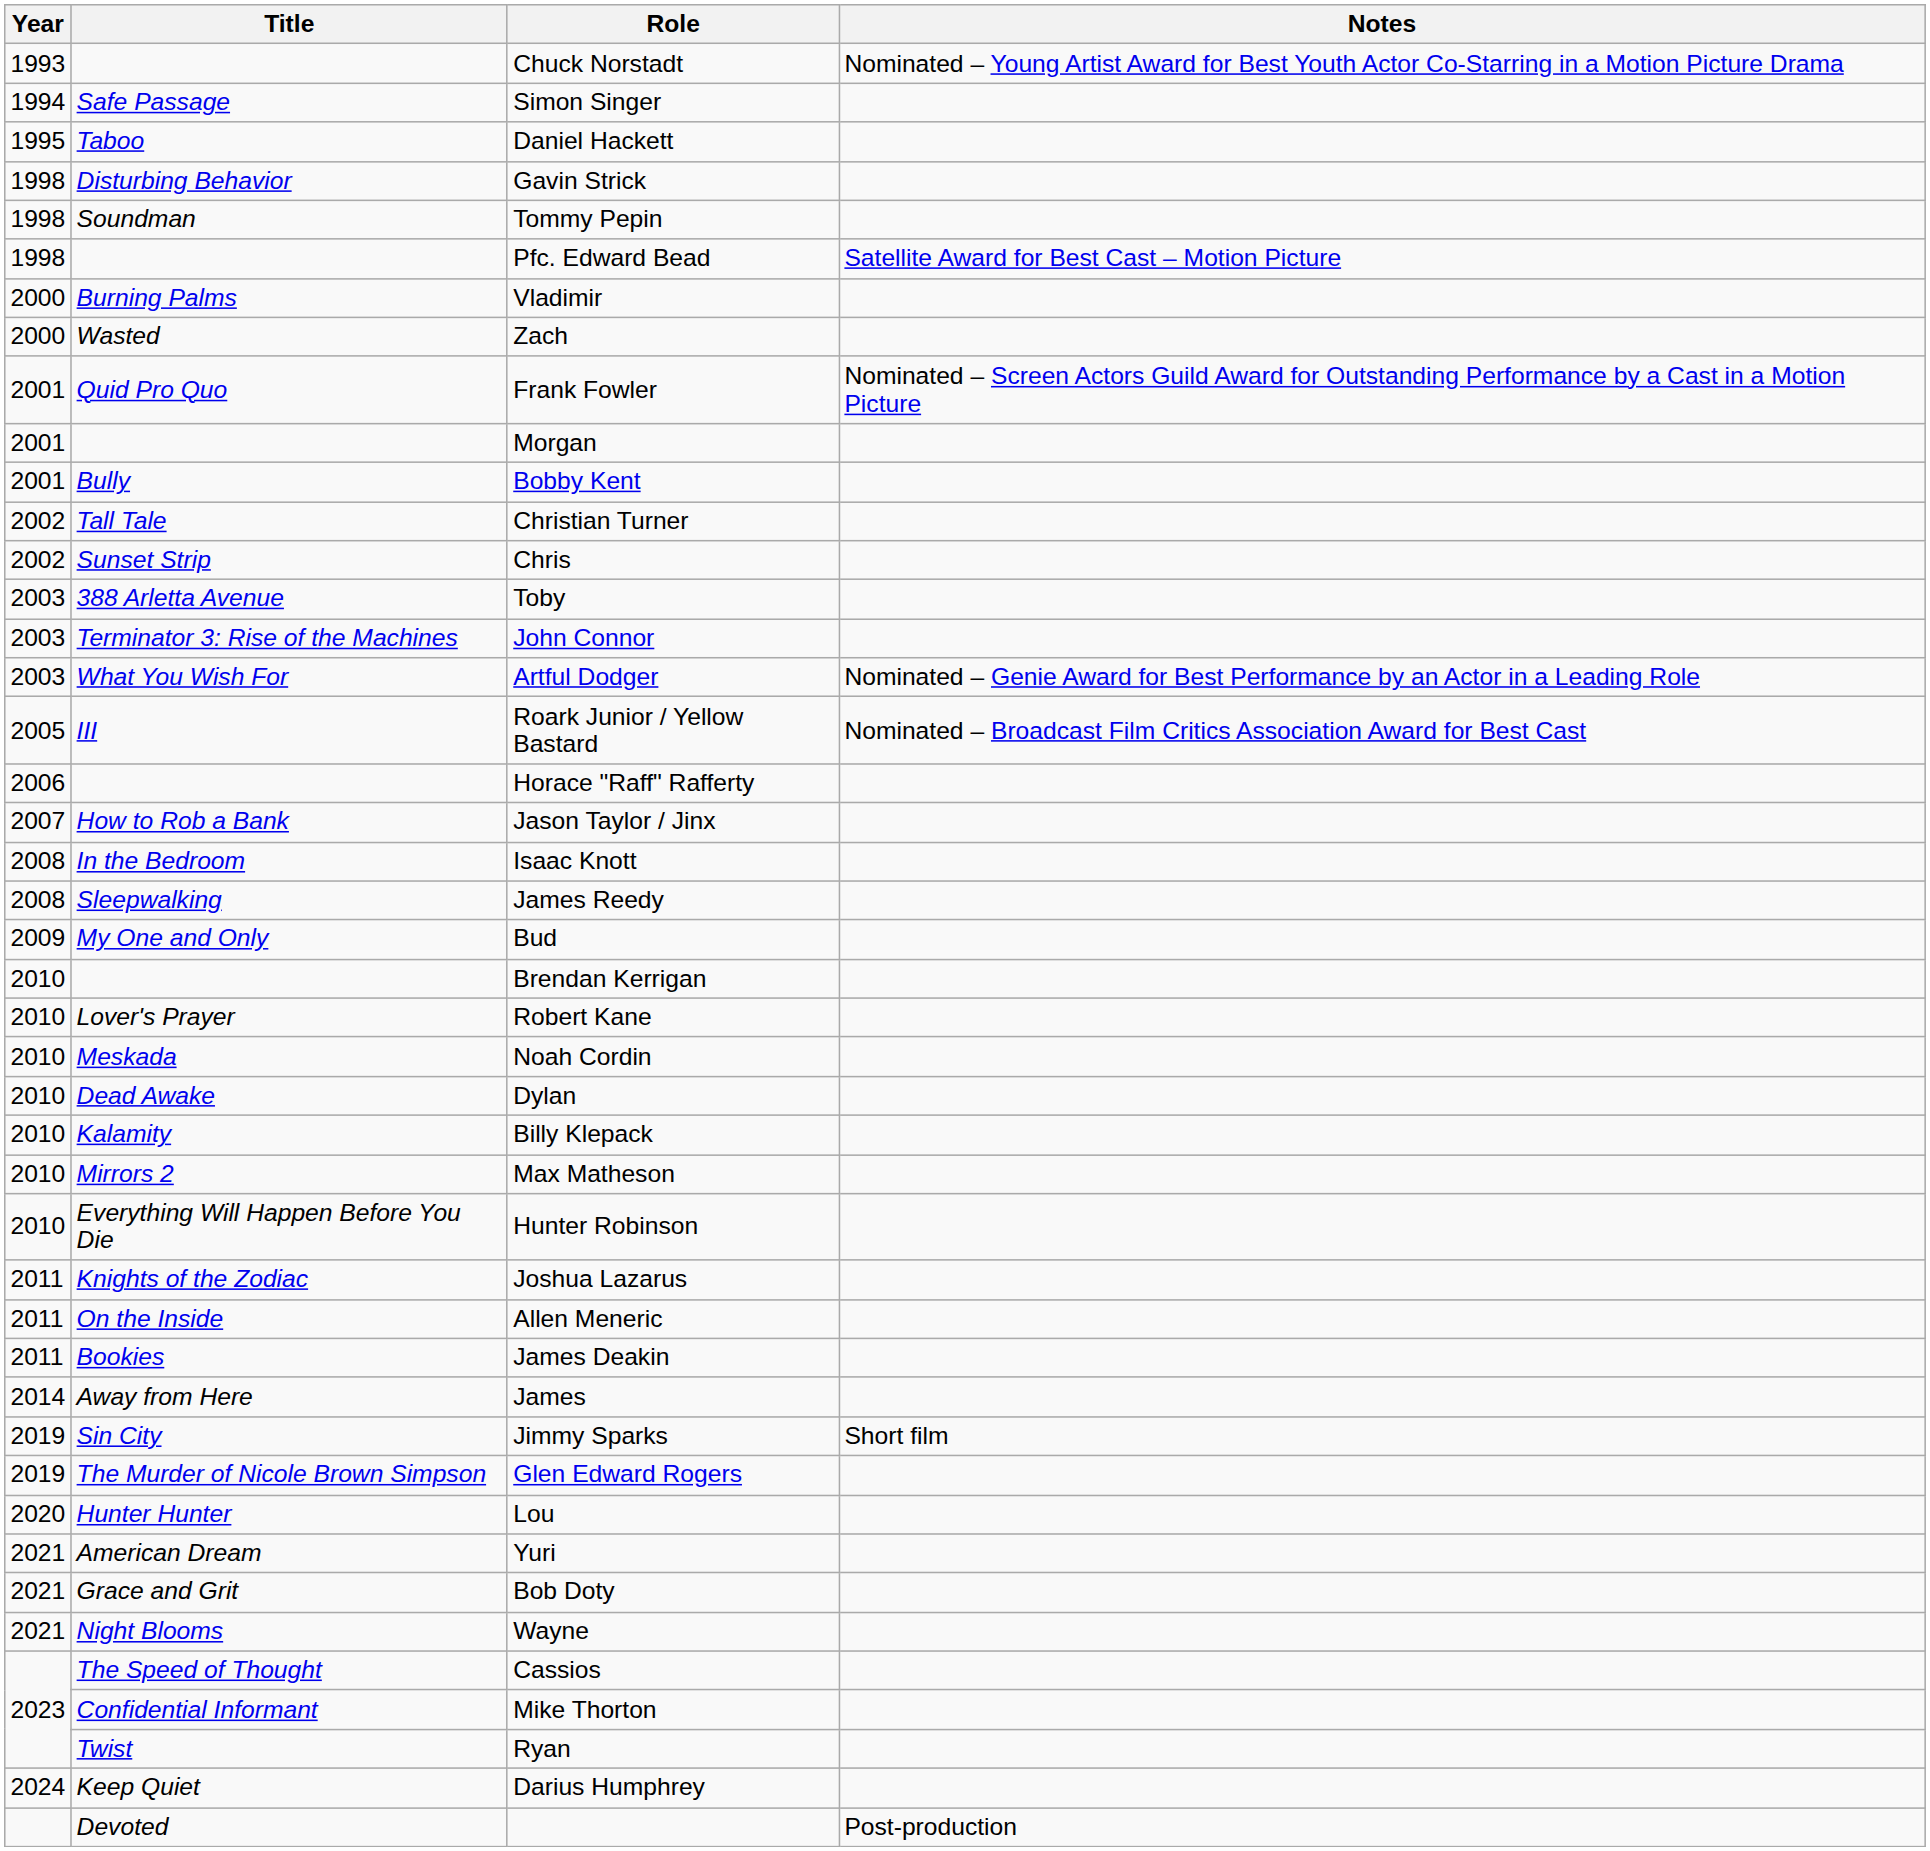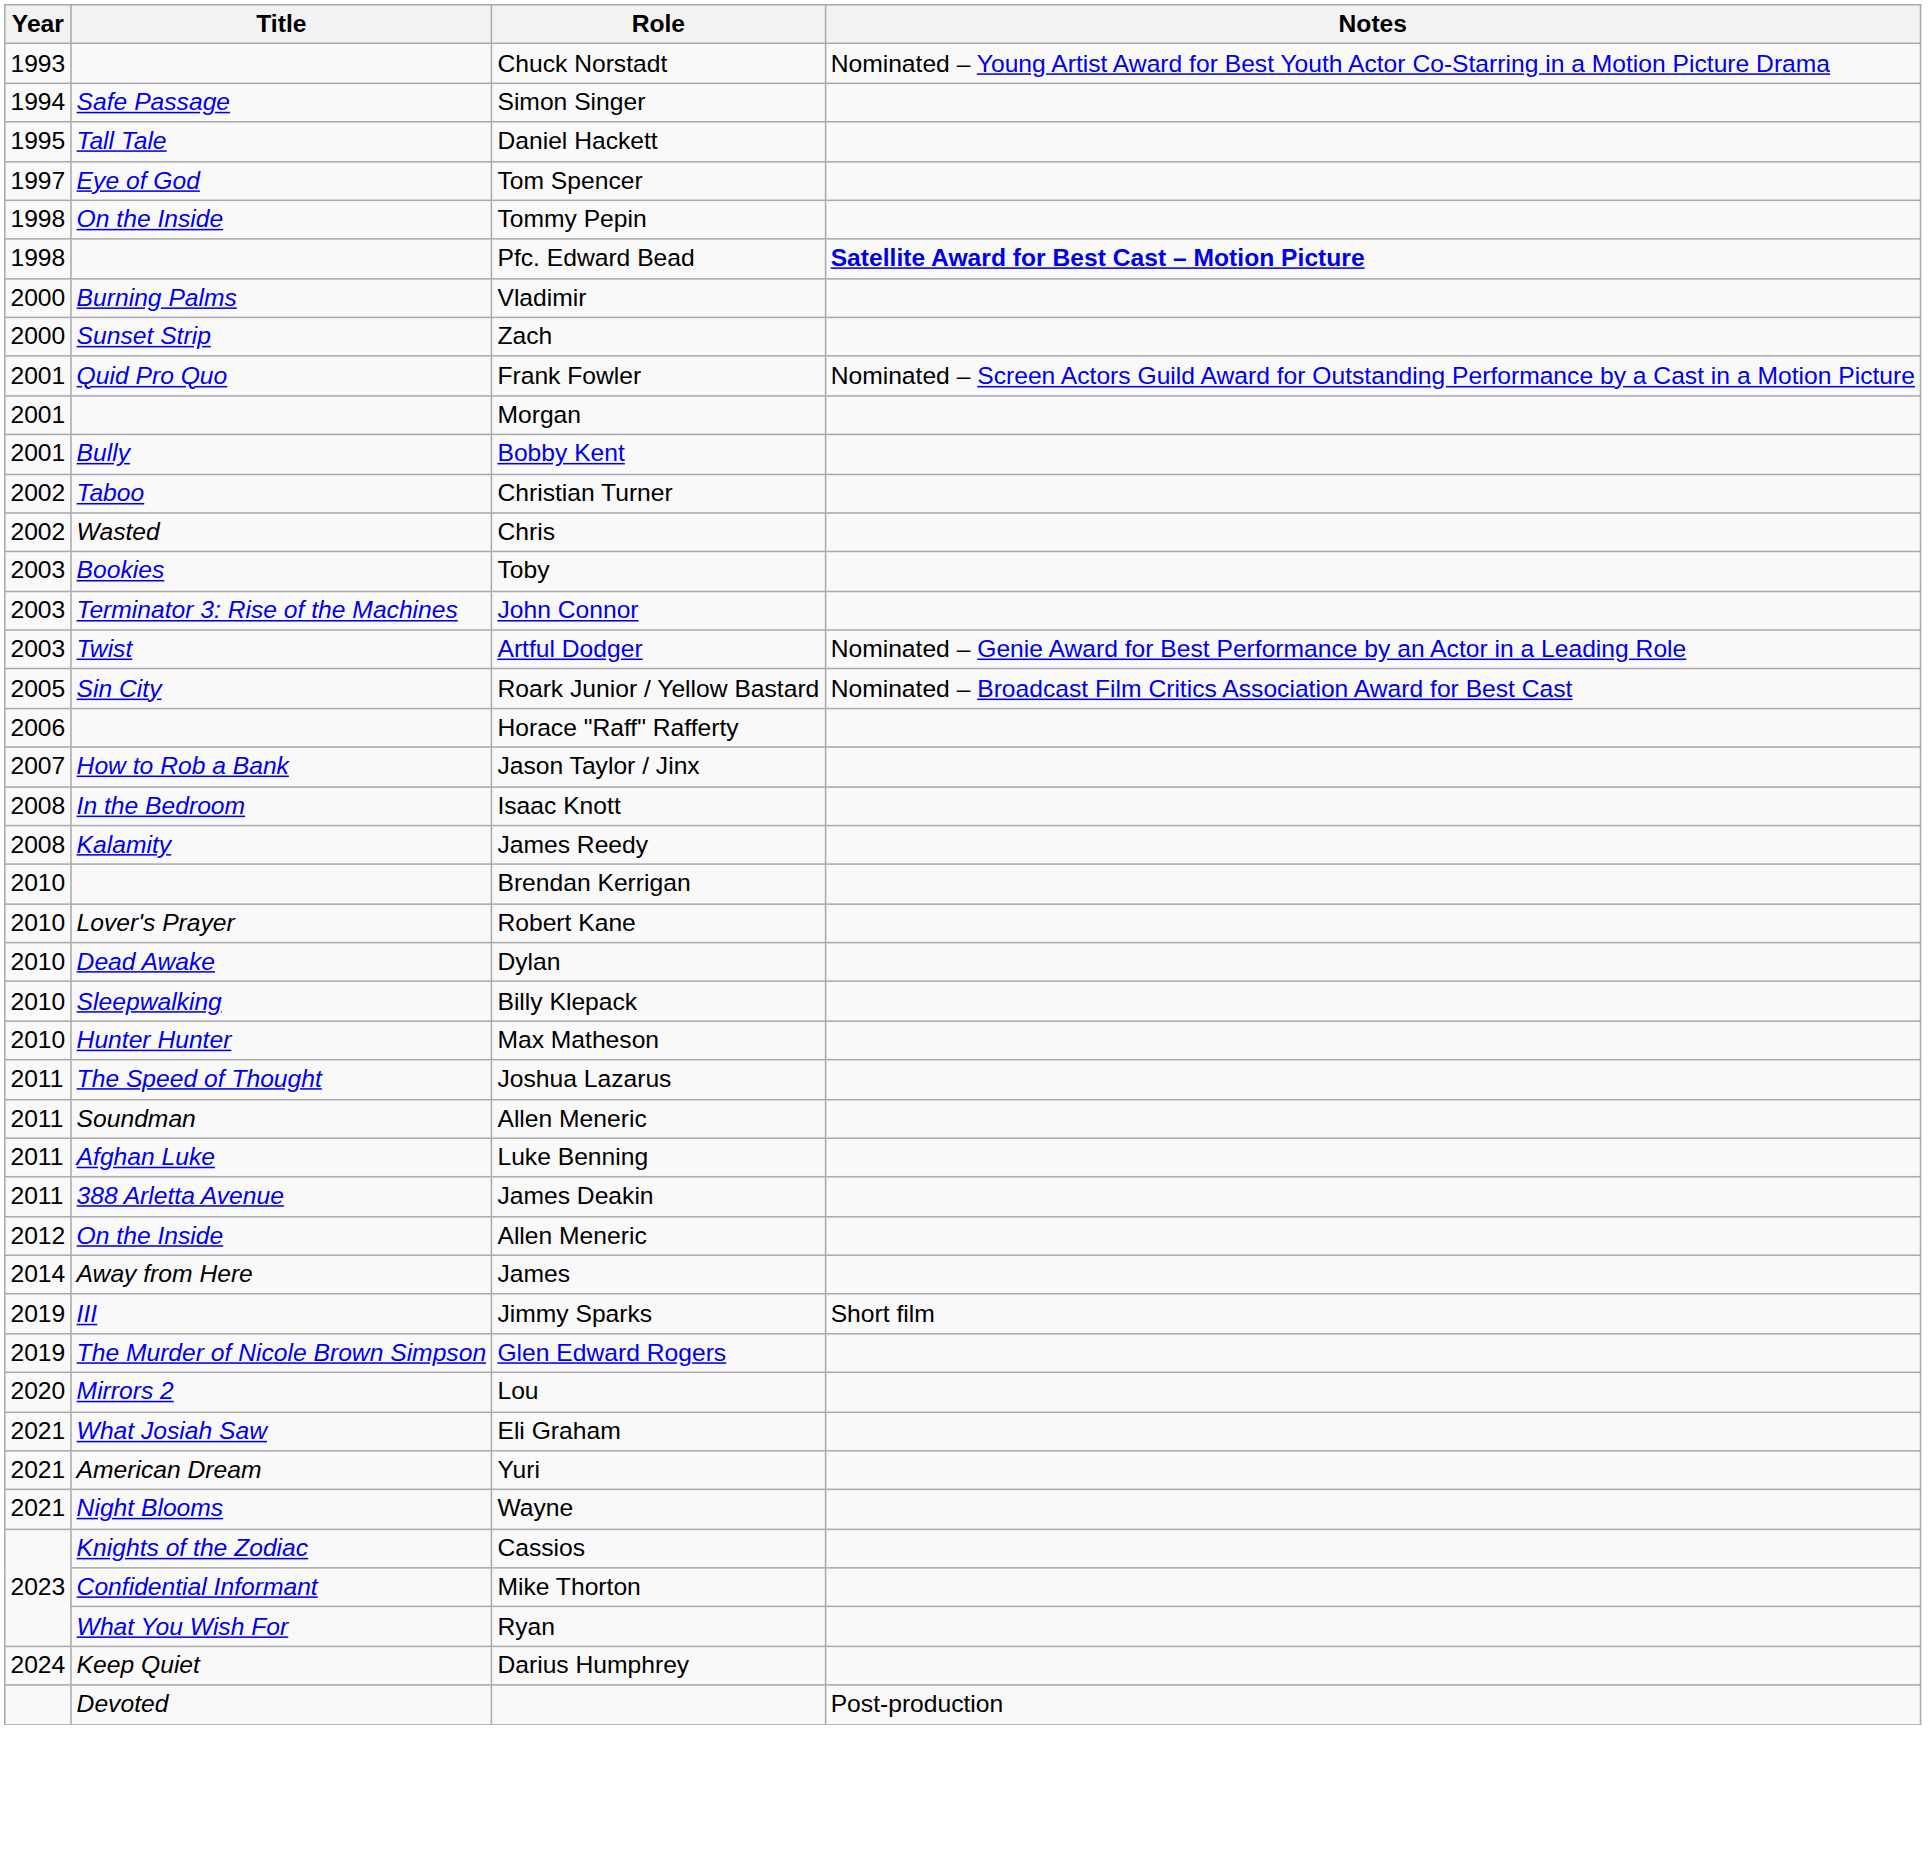 <table class="wikitable sortable">
 <tr>
 <th>Year</th>
 <th>Title</th>
 <th>Role</th>
 <th class="unsortable">Notes</th>
 </tr>
 <tr>
 <td>1993</td>
 <td><em></em></td>
 <td>Chuck Norstadt</td>
 <td>Nominated – <a href='#'>Young Artist Award for Best Youth Actor Co-Starring in a Motion Picture Drama</a></td>
 </tr>
 <tr>
 <td>1994</td>
 <td><em><a href='#'>Safe Passage</a></em></td>
 <td>Simon Singer</td>
 <td></td>
 </tr>
 <tr>
 <td>1995</td>
-<td><em><a href='#'>Taboo</a></em></td>
+<td><em><a href='#'>Tall Tale</a></em></td>
 <td>Daniel Hackett</td>
 <td></td>
 </tr>
 <tr>
-<td>1998</td>
-<td><em><a href='#'>Disturbing Behavior</a></em></td>
-<td>Gavin Strick</td>
+<td>1997</td>
+<td><em><a href='#'>Eye of God</a></em></td>
+<td>Tom Spencer</td>
 <td></td>
 </tr>
 <tr>
 <td>1998</td>
-<td><em>Soundman</em></td>
+<td><em><a href='#'>On the Inside</a></em></td>
 <td>Tommy Pepin</td>
 <td></td>
 </tr>
 <tr>
 <td>1998</td>
 <td><em></em></td>
 <td>Pfc. Edward Bead</td>
-<td><a href='#'>Satellite Award for Best Cast – Motion Picture</a></td>
+<td><strong><a href='#'>Satellite Award for Best Cast – Motion Picture</a></strong></td>
 </tr>
 <tr>
 <td>2000</td>
 <td><em><a href='#'>Burning Palms</a></em></td>
 <td>Vladimir</td>
 <td></td>
 </tr>
 <tr>
 <td>2000</td>
-<td><em>Wasted</em></td>
+<td><em><a href='#'>Sunset Strip</a></em></td>
 <td>Zach</td>
 <td></td>
 </tr>
 <tr>
 <td>2001</td>
 <td><em><a href='#'>Quid Pro Quo</a></em></td>
 <td>Frank Fowler</td>
 <td>Nominated – <a href='#'>Screen Actors Guild Award for Outstanding Performance by a Cast in a Motion Picture</a></td>
 </tr>
 <tr>
 <td>2001</td>
 <td><em></em></td>
 <td>Morgan</td>
 <td></td>
 </tr>
 <tr>
 <td>2001</td>
 <td><em><a href='#'>Bully</a></em></td>
 <td><a href='#'>Bobby Kent</a></td>
 <td></td>
 </tr>
 <tr>
 <td>2002</td>
-<td><em><a href='#'>Tall Tale</a></em></td>
+<td><em><a href='#'>Taboo</a></em></td>
 <td>Christian Turner</td>
 <td></td>
 </tr>
 <tr>
 <td>2002</td>
-<td><em><a href='#'>Sunset Strip</a></em></td>
+<td><em>Wasted</em></td>
 <td>Chris</td>
 <td></td>
 </tr>
 <tr>
 <td>2003</td>
-<td><em><a href='#'>388 Arletta Avenue</a></em></td>
+<td><em><a href='#'>Bookies</a></em></td>
 <td>Toby</td>
 <td></td>
 </tr>
 <tr>
 <td>2003</td>
 <td><em><a href='#'>Terminator 3: Rise of the Machines</a></em></td>
 <td><a href='#'>John Connor</a></td>
 <td></td>
 </tr>
 <tr>
 <td>2003</td>
-<td><em><a href='#'>What You Wish For</a></em></td>
+<td><em><a href='#'>Twist</a></em></td>
 <td><a href='#'>Artful Dodger</a></td>
 <td>Nominated – <a href='#'>Genie Award for Best Performance by an Actor in a Leading Role</a></td>
 </tr>
 <tr>
 <td>2005</td>
-<td><em><a href='#'>III</a></em></td>
+<td><em><a href='#'>Sin City</a></em></td>
 <td>Roark Junior / Yellow Bastard</td>
 <td>Nominated – <a href='#'>Broadcast Film Critics Association Award for Best Cast</a></td>
 </tr>
 <tr>
 <td>2006</td>
 <td><em></em></td>
 <td>Horace "Raff" Rafferty</td>
 <td></td>
 </tr>
 <tr>
 <td>2007</td>
 <td><em><a href='#'>How to Rob a Bank</a></em></td>
 <td>Jason Taylor / Jinx</td>
 <td></td>
 </tr>
 <tr>
 <td>2008</td>
 <td><em><a href='#'>In the Bedroom</a></em></td>
 <td>Isaac Knott</td>
 <td></td>
 </tr>
 <tr>
 <td>2008</td>
-<td><em><a href='#'>Sleepwalking</a></em></td>
+<td><em><a href='#'>Kalamity</a></em></td>
 <td>James Reedy</td>
-<td></td>
-</tr>
-<tr>
-<td>2009</td>
-<td><em><a href='#'>My One and Only</a></em></td>
-<td>Bud</td>
 <td></td>
 </tr>
 <tr>
 <td>2010</td>
 <td><em></em></td>
 <td>Brendan Kerrigan</td>
 <td></td>
 </tr>
 <tr>
 <td>2010</td>
 <td><em>Lover's Prayer</em></td>
 <td>Robert Kane</td>
 <td></td>
 </tr>
 <tr>
 <td>2010</td>
-<td><em><a href='#'>Meskada</a></em></td>
-<td>Noah Cordin</td>
-<td></td>
-</tr>
-<tr>
-<td>2010</td>
 <td><em><a href='#'>Dead Awake</a></em></td>
 <td>Dylan</td>
 <td></td>
 </tr>
 <tr>
 <td>2010</td>
-<td><em><a href='#'>Kalamity</a></em></td>
+<td><em><a href='#'>Sleepwalking</a></em></td>
 <td>Billy Klepack</td>
 <td></td>
 </tr>
 <tr>
 <td>2010</td>
-<td><em><a href='#'>Mirrors 2</a></em></td>
+<td><em><a href='#'>Hunter Hunter</a></em></td>
 <td>Max Matheson</td>
 <td></td>
 </tr>
 <tr>
-<td>2010</td>
-<td><em>Everything Will Happen Before You Die</em></td>
-<td>Hunter Robinson</td>
-<td></td>
-</tr>
-<tr>
 <td>2011</td>
-<td><em><a href='#'>Knights of the Zodiac</a></em></td>
+<td><em><a href='#'>The Speed of Thought</a></em></td>
 <td>Joshua Lazarus</td>
 <td></td>
 </tr>
 <tr>
 <td>2011</td>
-<td><em><a href='#'>On the Inside</a></em></td>
+<td><em>Soundman</em></td>
 <td>Allen Meneric</td>
 <td></td>
 </tr>
 <tr>
 <td>2011</td>
-<td><em><a href='#'>Bookies</a></em></td>
+<td><em><a href='#'>Afghan Luke</a></em></td>
+<td>Luke Benning</td>
+<td></td>
+</tr>
+<tr>
+<td>2011</td>
+<td><em><a href='#'>388 Arletta Avenue</a></em></td>
 <td>James Deakin</td>
+<td></td>
+</tr>
+<tr>
+<td>2012</td>
+<td><em><a href='#'>On the Inside</a></em></td>
+<td>Allen Meneric</td>
 <td></td>
 </tr>
 <tr>
 <td>2014</td>
 <td><em>Away from Here</em></td>
 <td>James</td>
 <td></td>
 </tr>
 <tr>
 <td>2019</td>
-<td><em><a href='#'>Sin City</a></em></td>
+<td><em><a href='#'>III</a></em></td>
 <td>Jimmy Sparks</td>
 <td>Short film</td>
 </tr>
 <tr>
 <td>2019</td>
 <td><em><a href='#'>The Murder of Nicole Brown Simpson</a></em></td>
 <td><a href='#'>Glen Edward Rogers</a></td>
 <td></td>
 </tr>
 <tr>
 <td>2020</td>
-<td><em><a href='#'>Hunter Hunter</a></em></td>
+<td><em><a href='#'>Mirrors 2</a></em></td>
 <td>Lou</td>
+<td></td>
+</tr>
+<tr>
+<td>2021</td>
+<td><em><a href='#'>What Josiah Saw</a></em></td>
+<td>Eli Graham</td>
 <td></td>
 </tr>
 <tr>
 <td>2021</td>
 <td><em>American Dream</em></td>
 <td>Yuri</td>
 <td></td>
 </tr>
 <tr>
 <td>2021</td>
-<td><em>Grace and Grit</em></td>
-<td>Bob Doty</td>
-<td></td>
-</tr>
-<tr>
-<td>2021</td>
 <td><em><a href='#'>Night Blooms</a></em></td>
 <td>Wayne</td>
 <td></td>
 </tr>
 <tr>
 <td rowspan="3">2023</td>
-<td><em><a href='#'>The Speed of Thought</a></em></td>
+<td><em><a href='#'>Knights of the Zodiac</a></em></td>
 <td>Cassios</td>
 <td></td>
 </tr>
 <tr>
 <td><em><a href='#'>Confidential Informant</a></em></td>
 <td>Mike Thorton</td>
 <td></td>
 </tr>
 <tr>
-<td><em><a href='#'>Twist</a></em></td>
+<td><em><a href='#'>What You Wish For</a></em></td>
 <td>Ryan</td>
 <td></td>
 </tr>
 <tr>
 <td rowspan="1">2024</td>
 <td><em>Keep Quiet</em></td>
 <td>Darius Humphrey</td>
 <td></td>
 </tr>
 <tr>
 <td></td>
 <td><em>Devoted</em></td>
 <td></td>
 <td>Post-production</td>
 </tr>
 </table>
